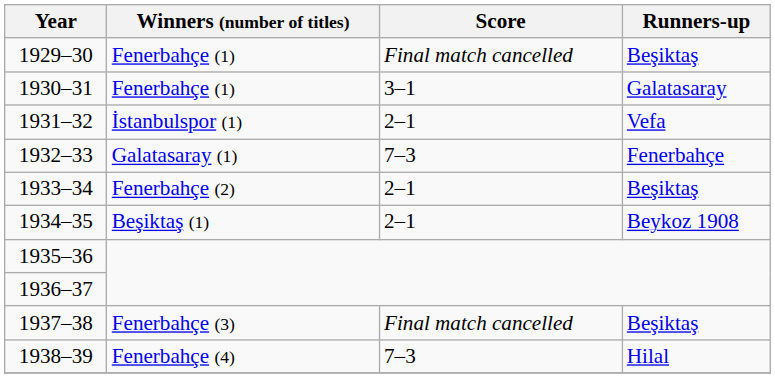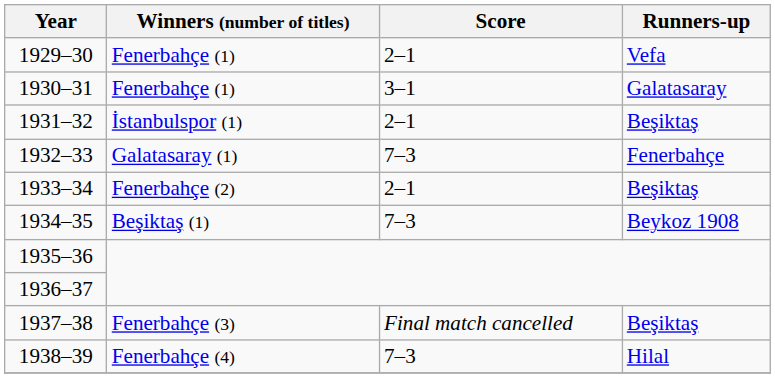 <table class="wikitable sortable" width=46%>
 <tr>
 <th>Year</th>
 <th>Winners <small>(number of titles)</small></th>
 <th>Score</th>
 <th>Runners-up</th>
 </tr>
 <tr>
 <td align=center>1929–30</td>
 <td><a href='#'>Fenerbahçe</a> <small>(1)</small></td>
-<td><em>Final match cancelled</em></td>
-<td><a href='#'>Beşiktaş</a></td>
+<td>2–1</td>
+<td><a href='#'>Vefa</a></td>
 </tr>
 <tr>
 <td align=center>1930–31</td>
 <td><a href='#'>Fenerbahçe</a> <small>(1)</small></td>
 <td>3–1</td>
 <td><a href='#'>Galatasaray</a></td>
 </tr>
 <tr>
 <td align=center>1931–32</td>
 <td><a href='#'>İstanbulspor</a> <small>(1)</small></td>
 <td>2–1</td>
-<td><a href='#'>Vefa</a></td>
+<td><a href='#'>Beşiktaş</a></td>
 </tr>
 <tr>
 <td align=center>1932–33</td>
 <td><a href='#'>Galatasaray</a> <small>(1)</small></td>
 <td>7–3</td>
 <td><a href='#'>Fenerbahçe</a></td>
 </tr>
 <tr>
 <td align=center>1933–34</td>
 <td><a href='#'>Fenerbahçe</a> <small>(2)</small></td>
 <td>2–1</td>
 <td><a href='#'>Beşiktaş</a></td>
 </tr>
 <tr>
 <td align=center>1934–35</td>
 <td><a href='#'>Beşiktaş</a> <small>(1)</small></td>
-<td>2–1</td>
+<td>7–3</td>
 <td><a href='#'>Beykoz 1908</a></td>
 </tr>
 <tr>
 <td align=center>1935–36</td>
 <td rowspan=2 colspan=3></td>
 </tr>
 <tr>
 <td align=center>1936–37</td>
 </tr>
 <tr>
 <td align=center>1937–38</td>
 <td><a href='#'>Fenerbahçe</a> <small>(3)</small></td>
 <td><em>Final match cancelled</em></td>
 <td><a href='#'>Beşiktaş</a></td>
 </tr>
 <tr>
 <td align=center>1938–39</td>
 <td><a href='#'>Fenerbahçe</a> <small>(4)</small></td>
 <td>7–3</td>
 <td><a href='#'>Hilal</a></td>
 </tr>
 <tr>
 </tr>
 </table>
